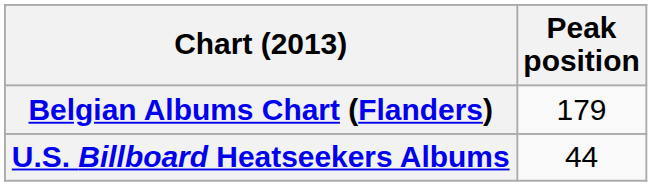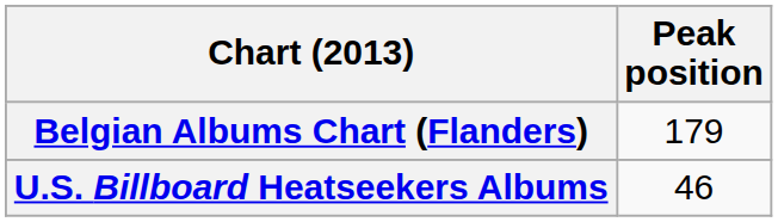 <table class="wikitable sortable plainrowheaders" style="text-align:center">
 <tr>
 <th scope="col">Chart (2013)</th>
 <th scope="col">Peak<br>position</th>
 </tr>
 <tr>
 <th scope="row"><a href='#'>Belgian Albums Chart</a> (<a href='#'>Flanders</a>)</th>
 <td>179</td>
 </tr>
 <tr>
 <th scope="row"><a href='#'>U.S. <em>Billboard</em> Heatseekers Albums</a></th>
-<td>44</td>
+<td>46</td>
 </tr>
 </table>
